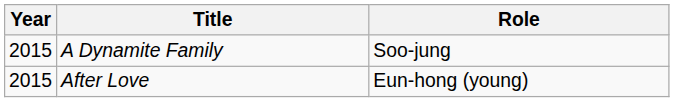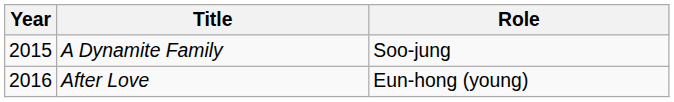 <table class="wikitable sortable" style="width:550px">
 <tr>
 <th width=10>Year</th>
 <th>Title</th>
 <th>Role</th>
 </tr>
 <tr>
 <td>2015</td>
 <td><em>A Dynamite Family</em></td>
 <td>Soo-jung</td>
 </tr>
 <tr>
-<td>2015</td>
+<td>2016</td>
 <td><em>After Love</em></td>
 <td>Eun-hong (young)</td>
 </tr>
 </table>
